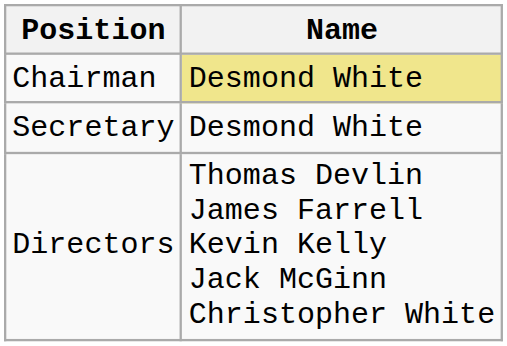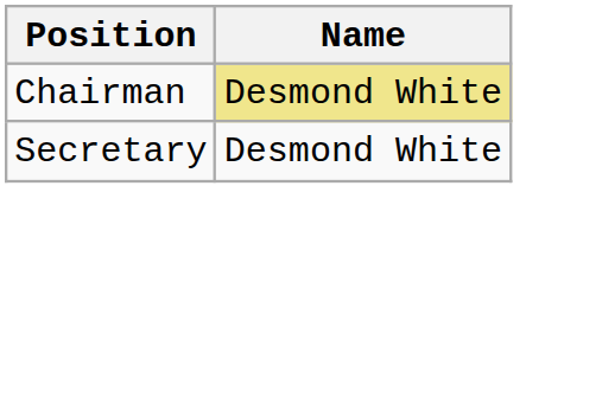 <table class="wikitable">
 <tr>
 <th>Position</th>
 <th>Name</th>
 </tr>
 <tr>
 <td>Chairman</td>
 <td style="background: khaki;">Desmond White</td>
 </tr>
 <tr>
 <td>Secretary</td>
 <td>Desmond White</td>
 </tr>
-<tr>
-<td>Directors</td>
-<td>Thomas Devlin<br>James Farrell<br>Kevin Kelly<br>Jack McGinn<br>Christopher White</td>
-</tr>
 </table>
